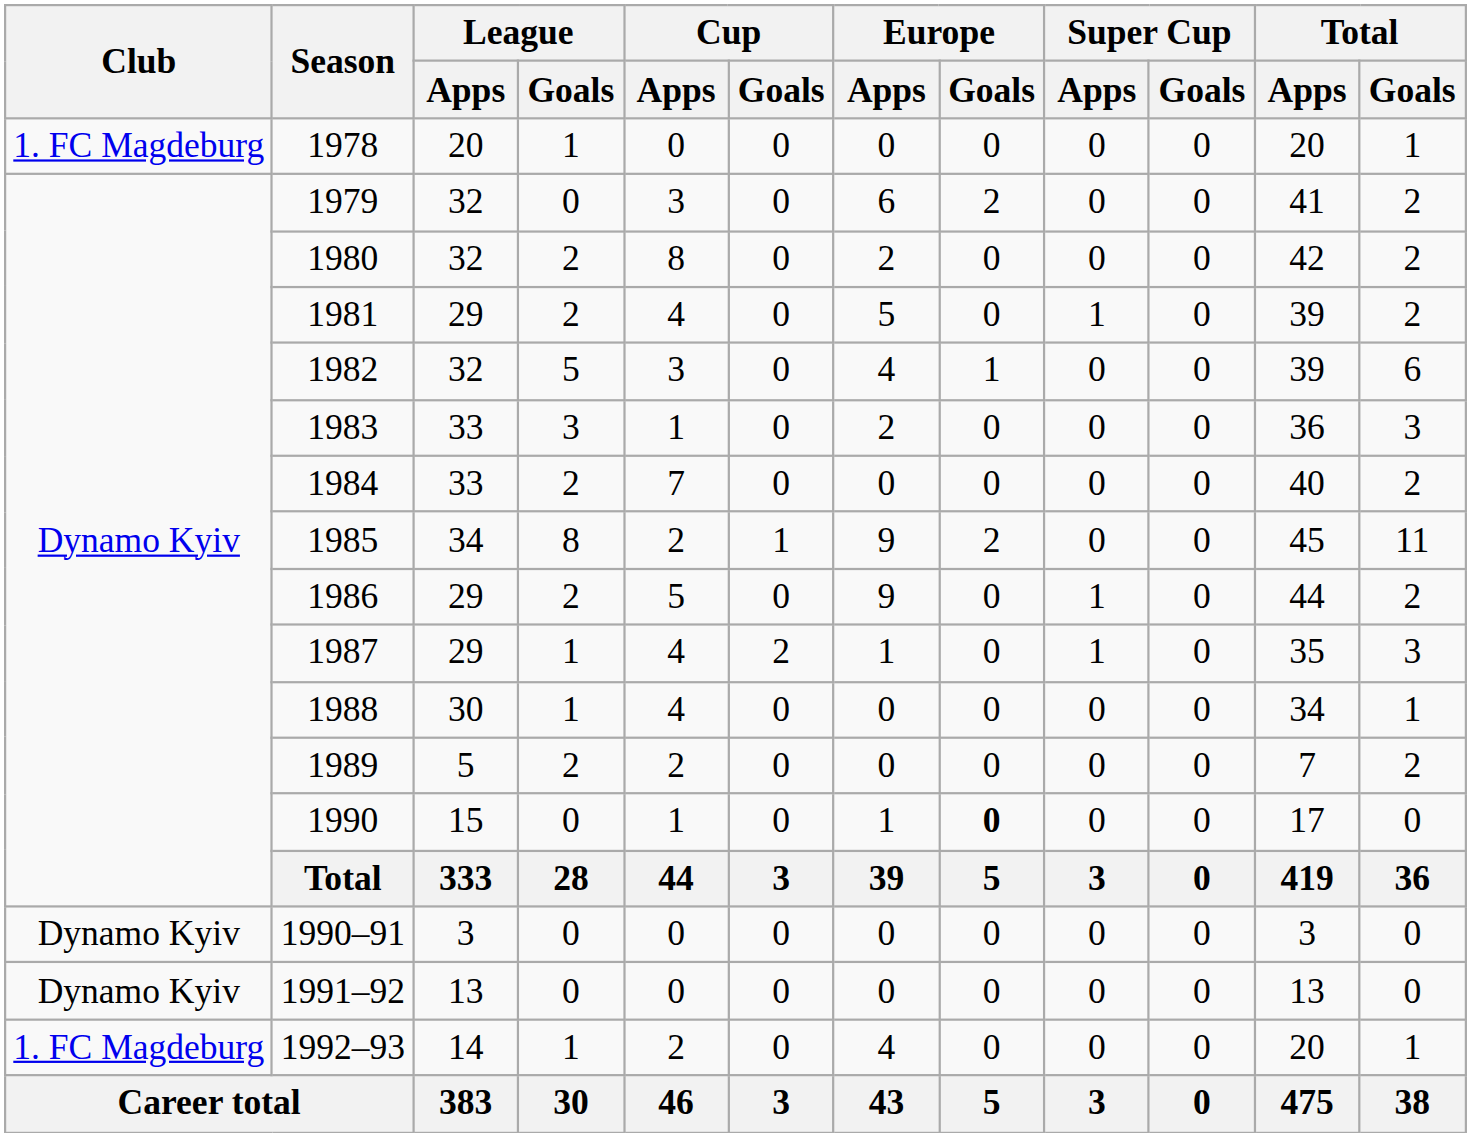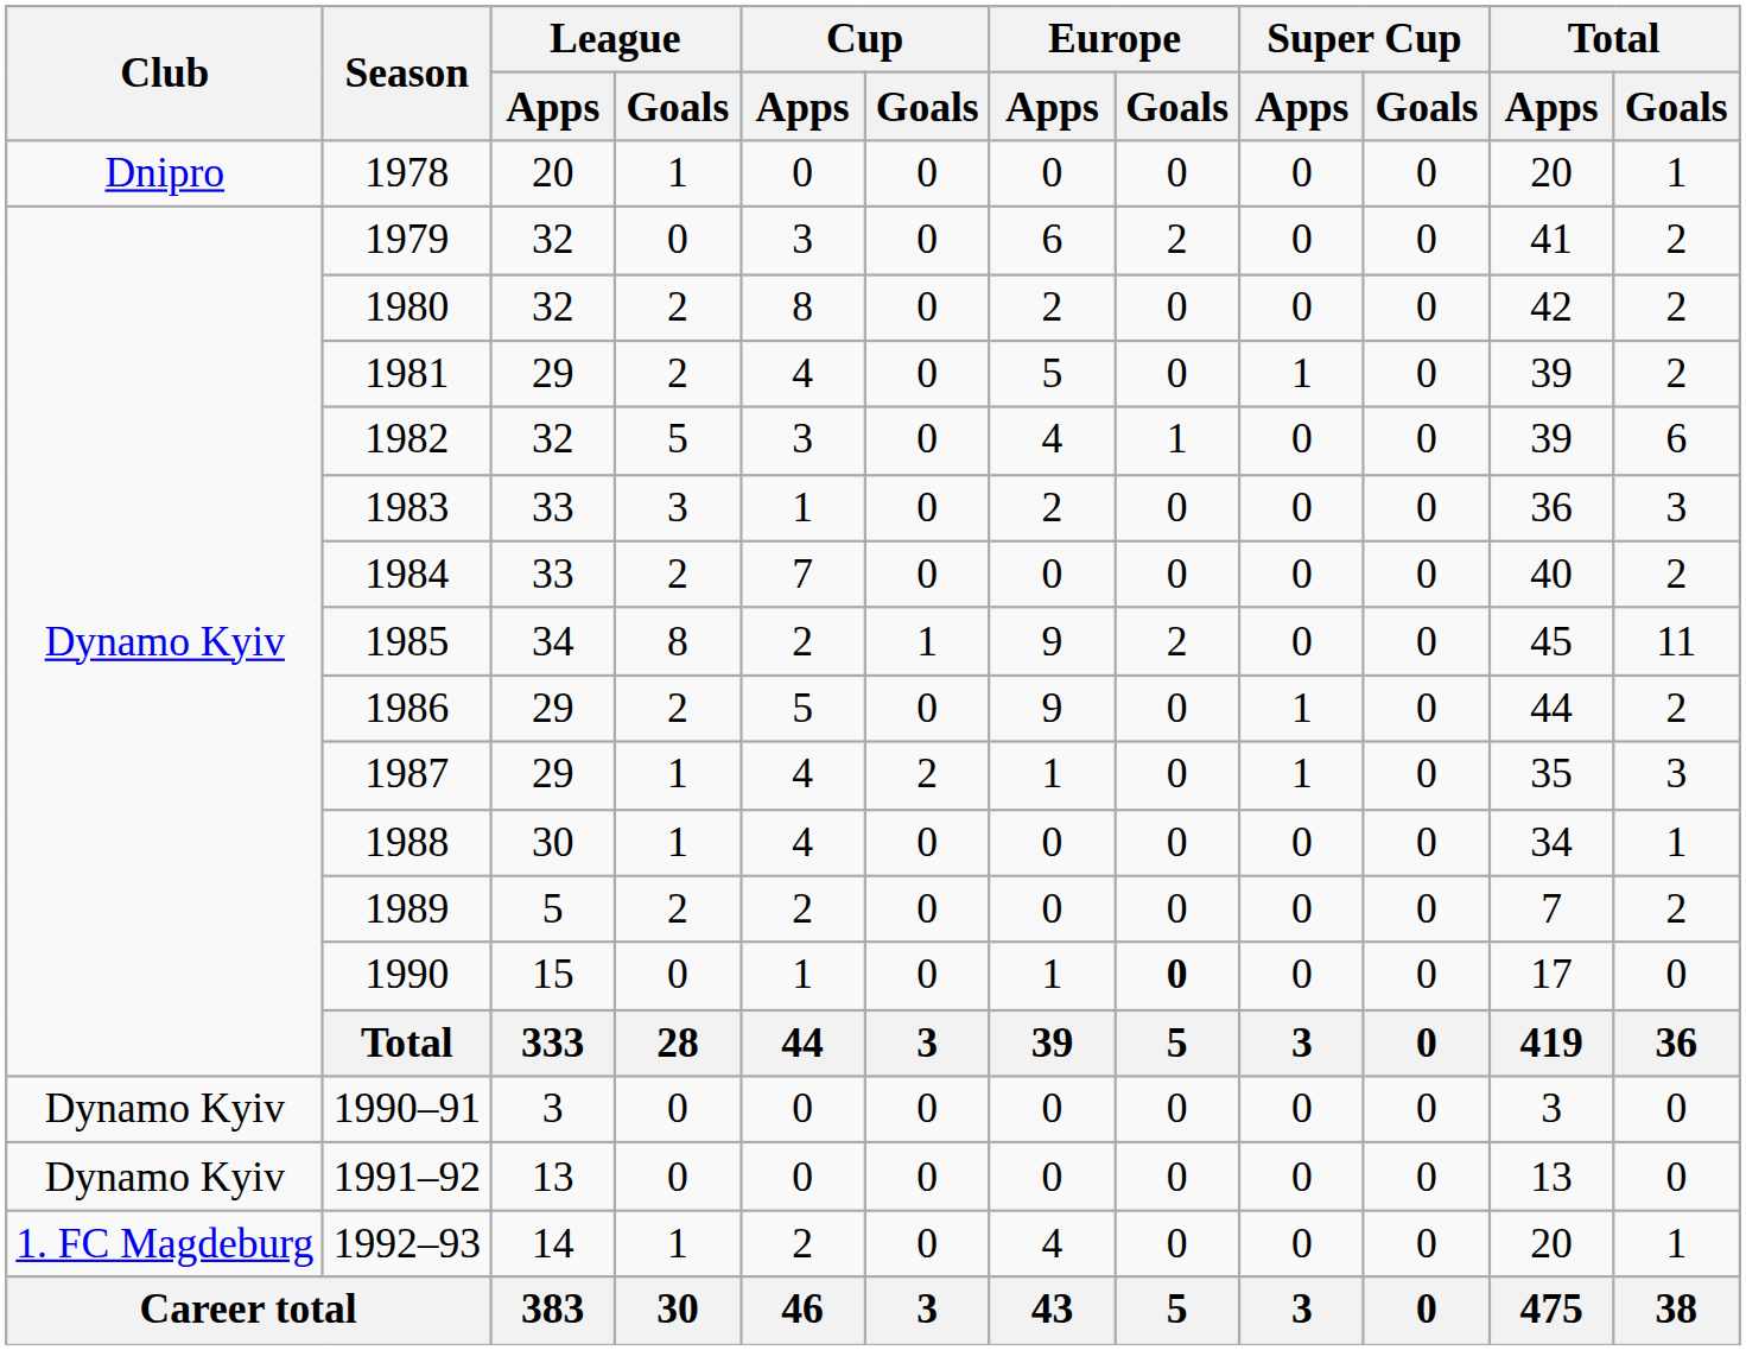 <table class="wikitable" style="text-align:center">
 <tr>
 <th rowspan="2">Club</th>
 <th rowspan="2">Season</th>
 <th colspan="2">League</th>
 <th colspan="2">Cup</th>
 <th colspan="2">Europe</th>
 <th colspan="2">Super Cup</th>
 <th colspan="2">Total</th>
 </tr>
 <tr>
 <th width="40">Apps</th>
 <th width="40">Goals</th>
 <th width="40">Apps</th>
 <th width="40">Goals</th>
 <th width="40">Apps</th>
 <th width="40">Goals</th>
 <th width="40">Apps</th>
 <th width="40">Goals</th>
 <th width="40">Apps</th>
 <th width="40">Goals</th>
 </tr>
 <tr>
-<td><a href='#'>1. FC Magdeburg</a></td>
+<td><a href='#'>Dnipro</a></td>
 <td>1978</td>
 <td>20</td>
 <td>1</td>
 <td>0</td>
 <td>0</td>
 <td>0</td>
 <td>0</td>
 <td>0</td>
 <td>0</td>
 <td>20</td>
 <td>1</td>
 </tr>
 <tr>
 <td rowspan="13"><a href='#'>Dynamo Kyiv</a></td>
 <td>1979</td>
 <td>32</td>
 <td>0</td>
 <td>3</td>
 <td>0</td>
 <td>6</td>
 <td>2</td>
 <td>0</td>
 <td>0</td>
 <td>41</td>
 <td>2</td>
 </tr>
 <tr>
 <td>1980</td>
 <td>32</td>
 <td>2</td>
 <td>8</td>
 <td>0</td>
 <td>2</td>
 <td>0</td>
 <td>0</td>
 <td>0</td>
 <td>42</td>
 <td>2</td>
 </tr>
 <tr>
 <td>1981</td>
 <td>29</td>
 <td>2</td>
 <td>4</td>
 <td>0</td>
 <td>5</td>
 <td>0</td>
 <td>1</td>
 <td>0</td>
 <td>39</td>
 <td>2</td>
 </tr>
 <tr>
 <td>1982</td>
 <td>32</td>
 <td>5</td>
 <td>3</td>
 <td>0</td>
 <td>4</td>
 <td>1</td>
 <td>0</td>
 <td>0</td>
 <td>39</td>
 <td>6</td>
 </tr>
 <tr>
 <td>1983</td>
 <td>33</td>
 <td>3</td>
 <td>1</td>
 <td>0</td>
 <td>2</td>
 <td>0</td>
 <td>0</td>
 <td>0</td>
 <td>36</td>
 <td>3</td>
 </tr>
 <tr>
 <td>1984</td>
 <td>33</td>
 <td>2</td>
 <td>7</td>
 <td>0</td>
 <td>0</td>
 <td>0</td>
 <td>0</td>
 <td>0</td>
 <td>40</td>
 <td>2</td>
 </tr>
 <tr>
 <td>1985</td>
 <td>34</td>
 <td>8</td>
 <td>2</td>
 <td>1</td>
 <td>9</td>
 <td>2</td>
 <td>0</td>
 <td>0</td>
 <td>45</td>
 <td>11</td>
 </tr>
 <tr>
 <td>1986</td>
 <td>29</td>
 <td>2</td>
 <td>5</td>
 <td>0</td>
 <td>9</td>
 <td>0</td>
 <td>1</td>
 <td>0</td>
 <td>44</td>
 <td>2</td>
 </tr>
 <tr>
 <td>1987</td>
 <td>29</td>
 <td>1</td>
 <td>4</td>
 <td>2</td>
 <td>1</td>
 <td>0</td>
 <td>1</td>
 <td>0</td>
 <td>35</td>
 <td>3</td>
 </tr>
 <tr>
 <td>1988</td>
 <td>30</td>
 <td>1</td>
 <td>4</td>
 <td>0</td>
 <td>0</td>
 <td>0</td>
 <td>0</td>
 <td>0</td>
 <td>34</td>
 <td>1</td>
 </tr>
 <tr>
 <td>1989</td>
 <td>5</td>
 <td>2</td>
 <td>2</td>
 <td>0</td>
 <td>0</td>
 <td>0</td>
 <td>0</td>
 <td>0</td>
 <td>7</td>
 <td>2</td>
 </tr>
 <tr>
 <td>1990</td>
 <td>15</td>
 <td>0</td>
 <td>1</td>
 <td>0</td>
 <td>1</td>
 <td><strong>0</strong></td>
 <td>0</td>
 <td>0</td>
 <td>17</td>
 <td>0</td>
 </tr>
 <tr>
 <th colspan="1">Total</th>
 <th>333</th>
 <th>28</th>
 <th>44</th>
 <th>3</th>
 <th>39</th>
 <th>5</th>
 <th>3</th>
 <th>0</th>
 <th>419</th>
 <th>36</th>
 </tr>
 <tr>
 <td>Dynamo Kyiv</td>
 <td>1990–91</td>
 <td>3</td>
 <td>0</td>
 <td>0</td>
 <td>0</td>
 <td>0</td>
 <td>0</td>
 <td>0</td>
 <td>0</td>
 <td>3</td>
 <td>0</td>
 </tr>
 <tr>
 <td>Dynamo Kyiv</td>
 <td>1991–92</td>
 <td>13</td>
 <td>0</td>
 <td>0</td>
 <td>0</td>
 <td>0</td>
 <td>0</td>
 <td>0</td>
 <td>0</td>
 <td>13</td>
 <td>0</td>
 </tr>
 <tr>
 <td><a href='#'>1. FC Magdeburg</a></td>
 <td>1992–93</td>
 <td>14</td>
 <td>1</td>
 <td>2</td>
 <td>0</td>
 <td>4</td>
 <td>0</td>
 <td>0</td>
 <td>0</td>
 <td>20</td>
 <td>1</td>
 </tr>
 <tr>
 <th colspan="2">Career total</th>
 <th>383</th>
 <th>30</th>
 <th>46</th>
 <th>3</th>
 <th>43</th>
 <th>5</th>
 <th>3</th>
 <th>0</th>
 <th>475</th>
 <th>38</th>
 </tr>
 </table>
